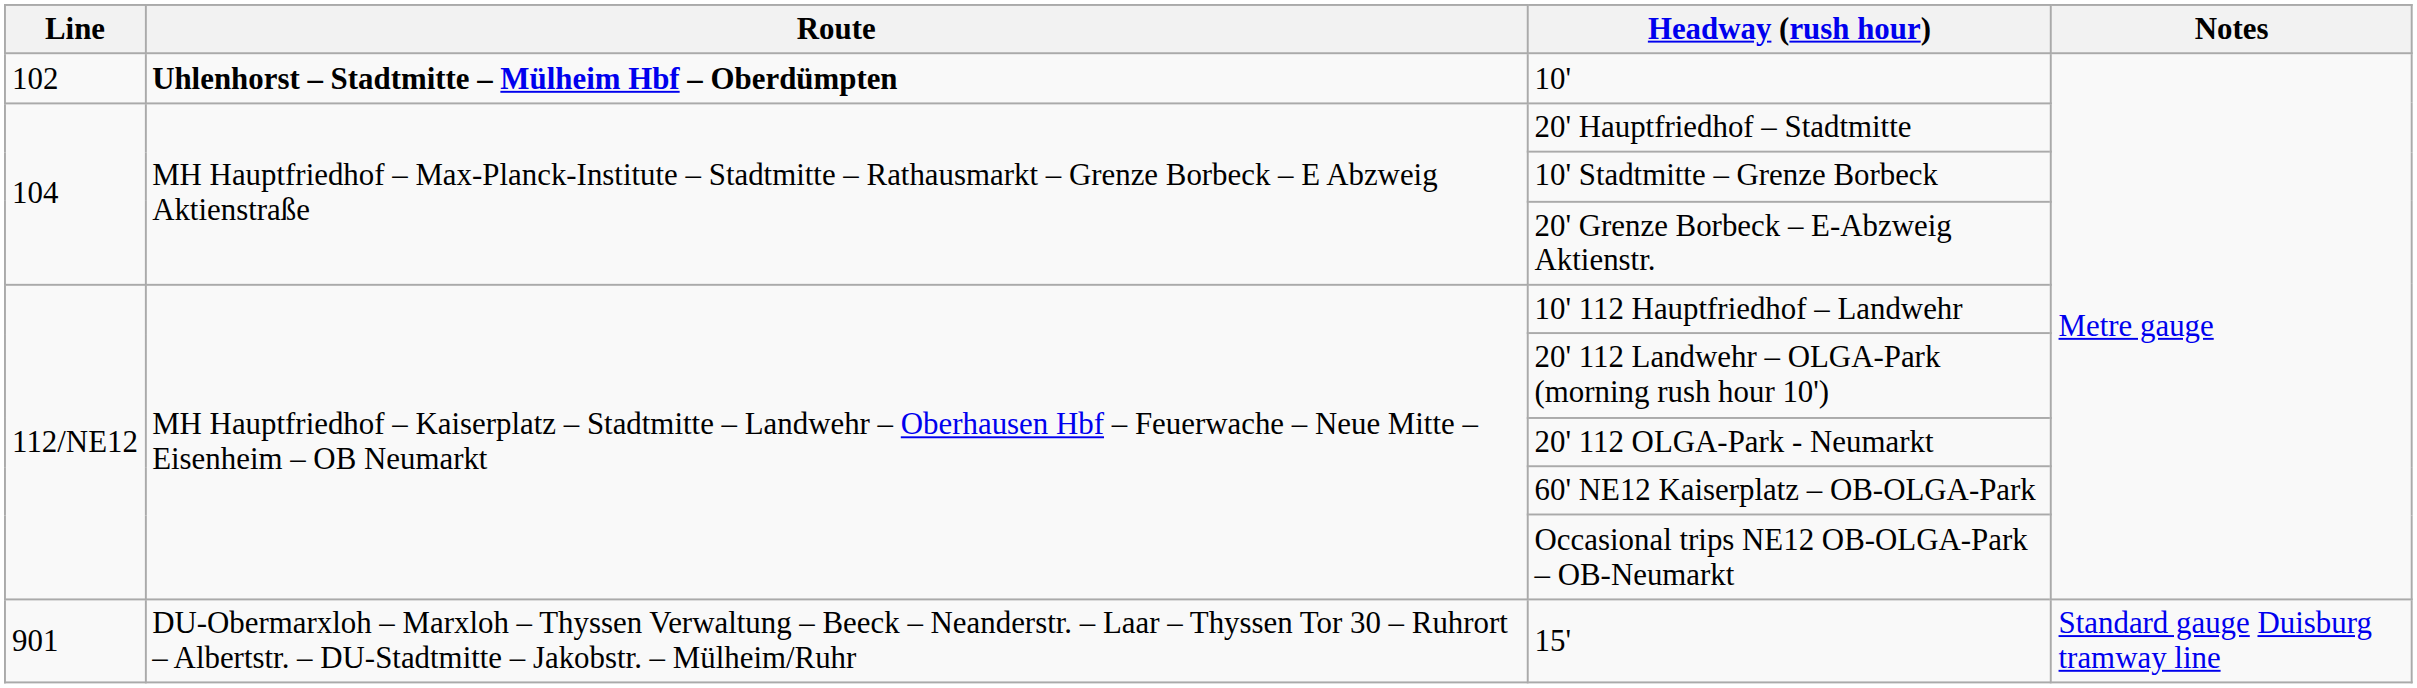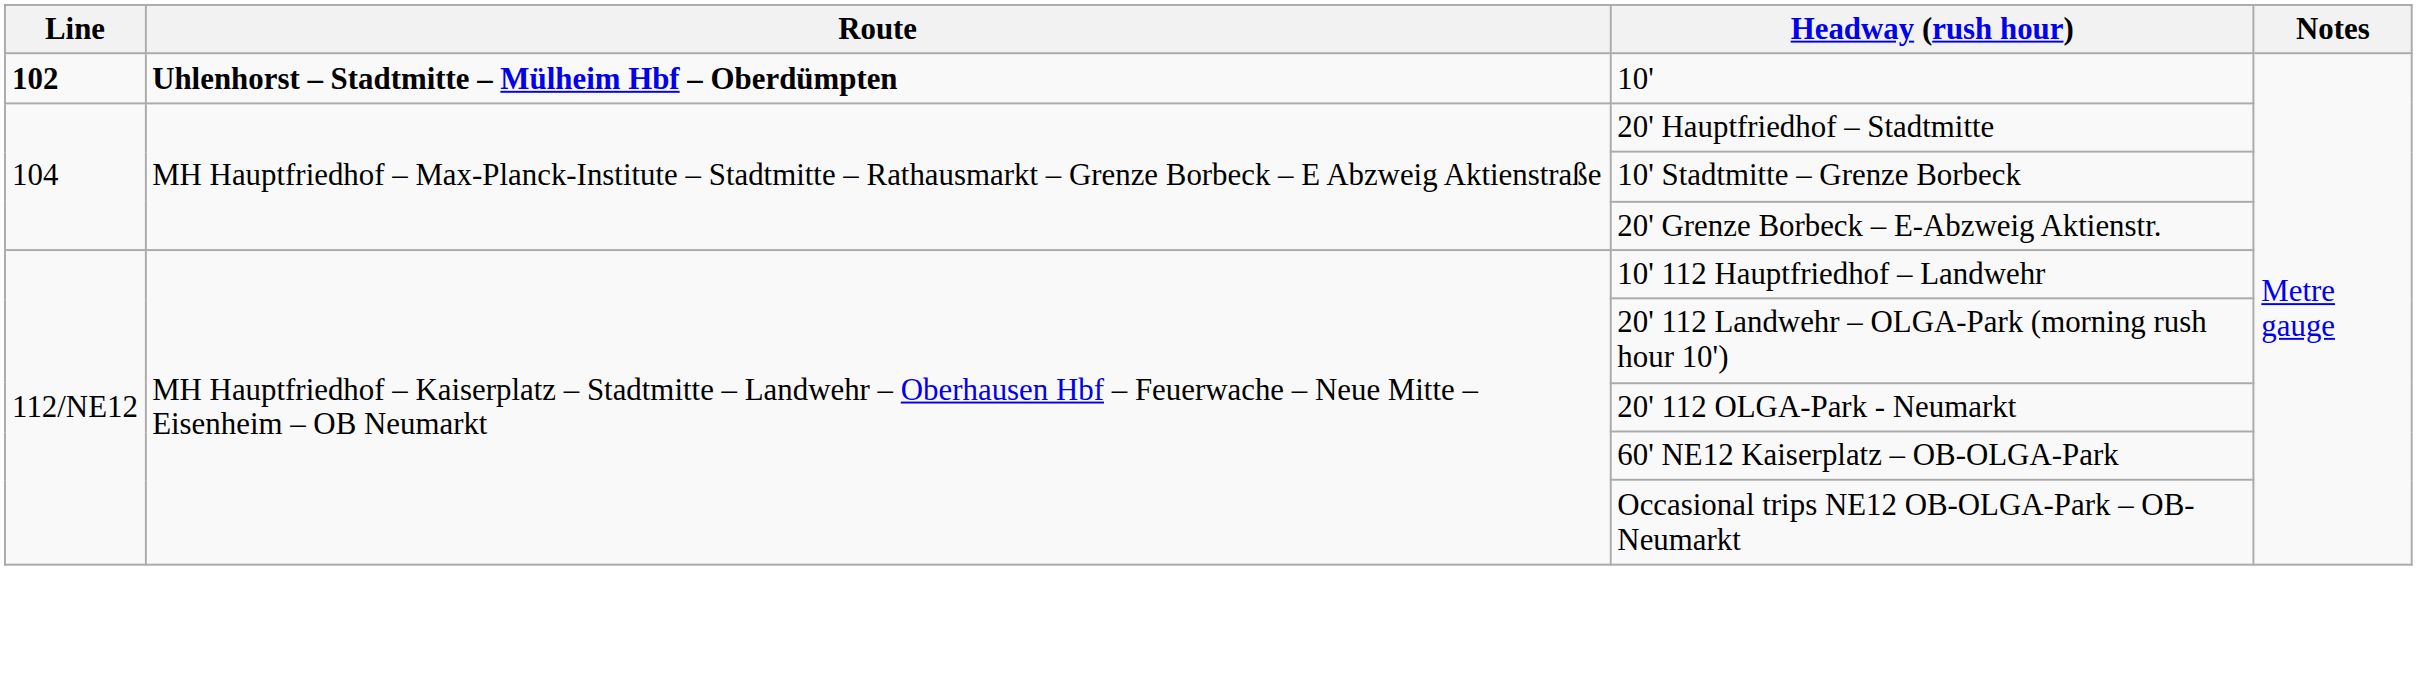 <table class="wikitable">
 <tr>
 <th>Line</th>
 <th>Route</th>
 <th><a href='#'>Headway</a> (<a href='#'>rush hour</a>)</th>
 <th>Notes</th>
 </tr>
 <tr>
-<td>102</td>
+<td><strong>102</strong></td>
 <td><strong>Uhlenhorst – Stadtmitte – <a href='#'>Mülheim Hbf</a> – Oberdümpten</strong></td>
 <td>10'</td>
 <td rowspan="9"><a href='#'>Metre gauge</a></td>
 </tr>
 <tr>
 <td rowspan="3">104</td>
 <td rowspan="3">MH Hauptfriedhof – Max-Planck-Institute – Stadtmitte – Rathausmarkt – Grenze Borbeck – E Abzweig Aktienstraße</td>
 <td>20' Hauptfriedhof – Stadtmitte</td>
 </tr>
 <tr>
 <td>10' Stadtmitte – Grenze Borbeck</td>
 </tr>
 <tr>
 <td>20' Grenze Borbeck – E-Abzweig Aktienstr.</td>
 </tr>
 <tr>
 <td rowspan="5">112/NE12</td>
 <td rowspan="5">MH Hauptfriedhof – Kaiserplatz – Stadtmitte – Landwehr – <a href='#'>Oberhausen Hbf</a> – Feuerwache – Neue Mitte – Eisenheim – OB Neumarkt</td>
 <td>10' 112 Hauptfriedhof – Landwehr</td>
 </tr>
 <tr>
 <td>20' 112 Landwehr – OLGA-Park (morning rush hour 10')</td>
 </tr>
 <tr>
 <td>20' 112 OLGA-Park - Neumarkt</td>
 </tr>
 <tr>
 <td>60' NE12 Kaiserplatz – OB-OLGA-Park</td>
 </tr>
 <tr>
 <td>Occasional trips NE12 OB-OLGA-Park – OB-Neumarkt</td>
 </tr>
-<tr>
-<td>901</td>
-<td>DU-Obermarxloh – Marxloh – Thyssen Verwaltung – Beeck – Neanderstr. – Laar – Thyssen Tor 30 – Ruhrort – Albertstr. – DU-Stadtmitte – Jakobstr. – Mülheim/Ruhr</td>
-<td>15'</td>
-<td><a href='#'>Standard gauge</a> <a href='#'>Duisburg tramway line</a></td>
-</tr>
 </table>
